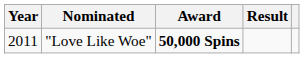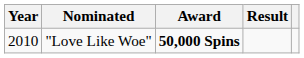 <table class="wikitable">
 <tr>
 <th>Year</th>
 <th>Nominated</th>
 <th>Award</th>
 <th>Result</th>
 <th></th>
 </tr>
 <tr>
-<td>2011</td>
+<td>2010</td>
 <td>"Love Like Woe"</td>
 <td><strong>50,000 Spins</strong></td>
 <td></td>
 <td style="text-align:center;"></td>
 </tr>
 </table>
